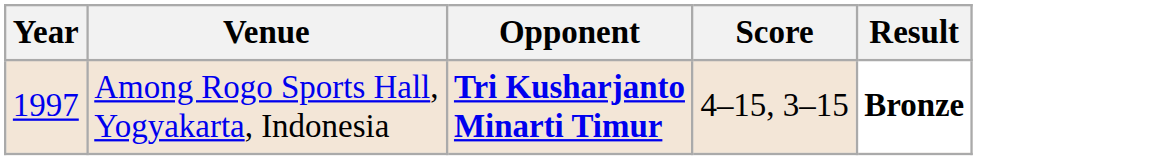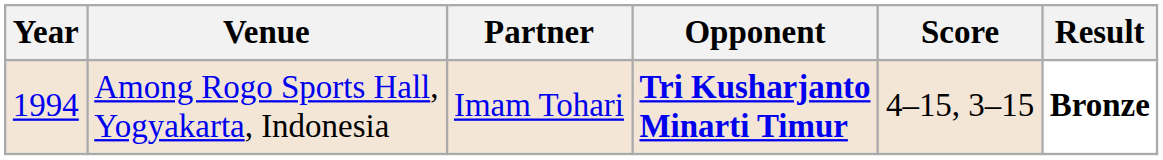 <table class="sortable wikitable" style="font-size: 90%;">
 <tr>
 <th>Year</th>
 <th>Venue</th>
+<th>Partner</th>
 <th>Opponent</th>
 <th>Score</th>
 <th>Result</th>
 </tr>
 <tr style="background:#F3E6D7">
-<td align="center"><a href='#'>1997</a></td>
+<td align="center"><a href='#'>1994</a></td>
 <td align="left"><a href='#'>Among Rogo Sports Hall</a>,<br><a href='#'>Yogyakarta</a>, Indonesia</td>
+<td align="left"> <a href='#'>Imam Tohari</a></td>
 <td align="left"><strong> <a href='#'>Tri Kusharjanto</a> <br>  <a href='#'>Minarti Timur</a></strong></td>
 <td align="left">4–15, 3–15</td>
 <td style="text-align:left; background:white"> <strong>Bronze</strong></td>
 </tr>
 </table>
